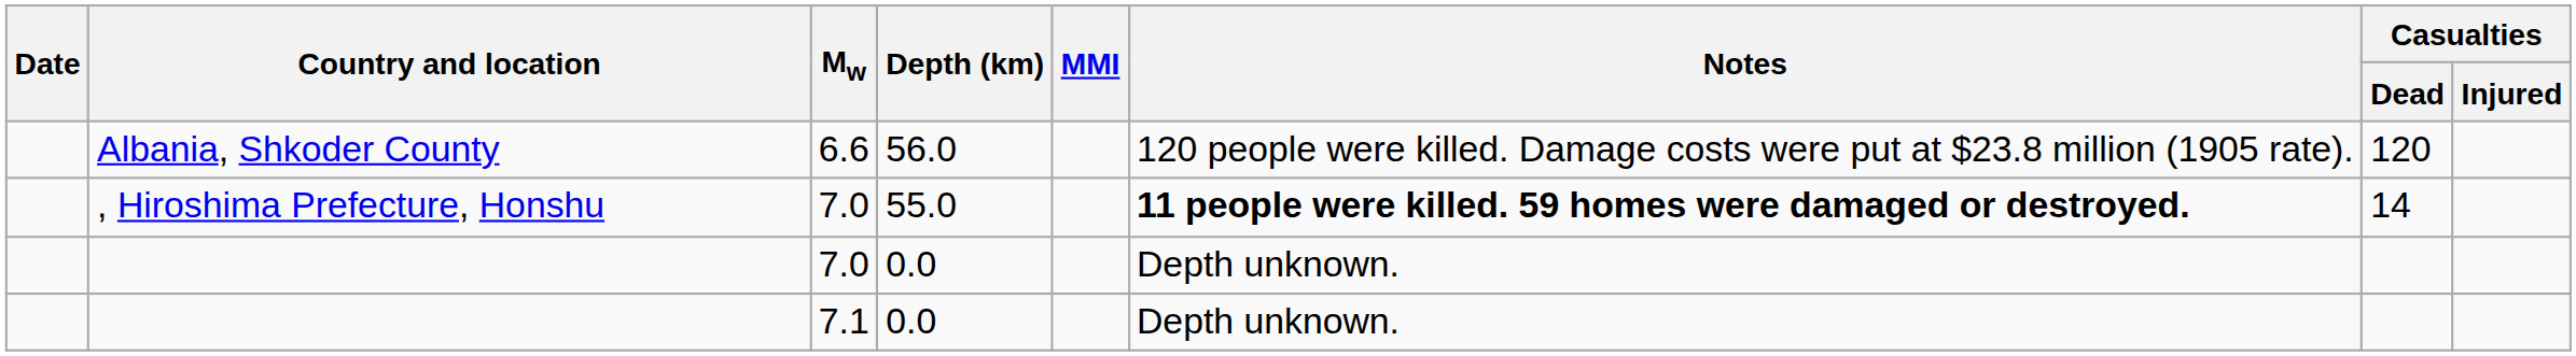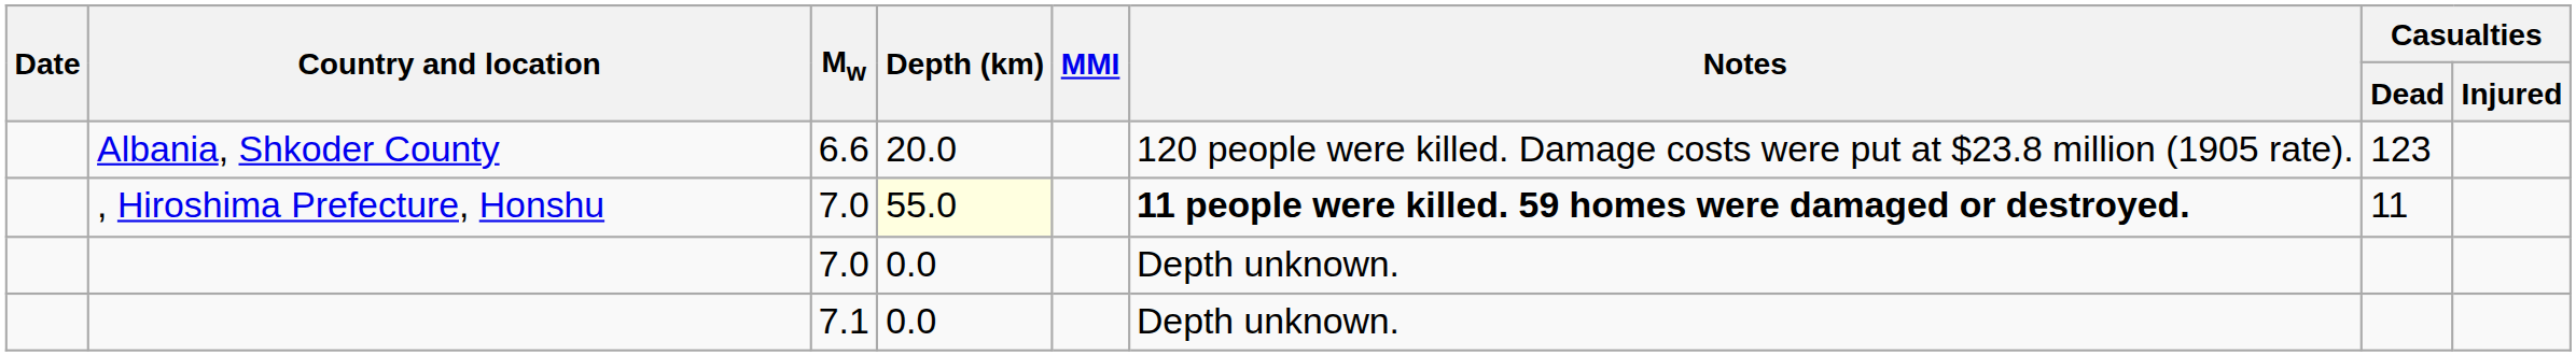 <table class="wikitable sortable sort-under" style="border:1px black; margin-left:1em;">
 <tr>
 <th rowspan="2"><small>Date</small></th>
 <th rowspan="2" style="width: 310px"><small>Country and location</small></th>
 <th rowspan="2"><small>M<sub>w</sub></small></th>
 <th rowspan="2"><small>Depth (km)</small></th>
 <th rowspan="2"><small><a href='#'>MMI</a></small></th>
 <th rowspan="2" class="unsortable"><small>Notes</small></th>
 <th colspan="2"><small>Casualties</small></th>
 </tr>
 <tr>
 <th><small>Dead</small></th>
 <th><small>Injured</small></th>
 </tr>
 <tr>
 <td></td>
 <td> <a href='#'>Albania</a>, <a href='#'>Shkoder County</a></td>
 <td>6.6</td>
-<td>56.0</td>
+<td>20.0</td>
 <td></td>
 <td>120 people were killed. Damage costs were put at $23.8 million (1905 rate).</td>
-<td>120</td>
+<td>123</td>
 <td></td>
 </tr>
 <tr>
 <td></td>
 <td>, <a href='#'>Hiroshima Prefecture</a>, <a href='#'>Honshu</a></td>
 <td>7.0</td>
-<td>55.0</td>
+<td style="background: lightyellow;">55.0</td>
 <td></td>
 <td><strong>11 people were killed. 59 homes were damaged or destroyed.</strong></td>
-<td>14</td>
+<td>11</td>
 <td></td>
 </tr>
 <tr>
 <td></td>
 <td></td>
 <td>7.0</td>
 <td>0.0</td>
 <td></td>
 <td>Depth unknown.</td>
 <td></td>
 <td></td>
 </tr>
 <tr>
 <td></td>
 <td></td>
 <td>7.1</td>
 <td>0.0</td>
 <td></td>
 <td>Depth unknown.</td>
 <td></td>
 <td></td>
 </tr>
 </table>
